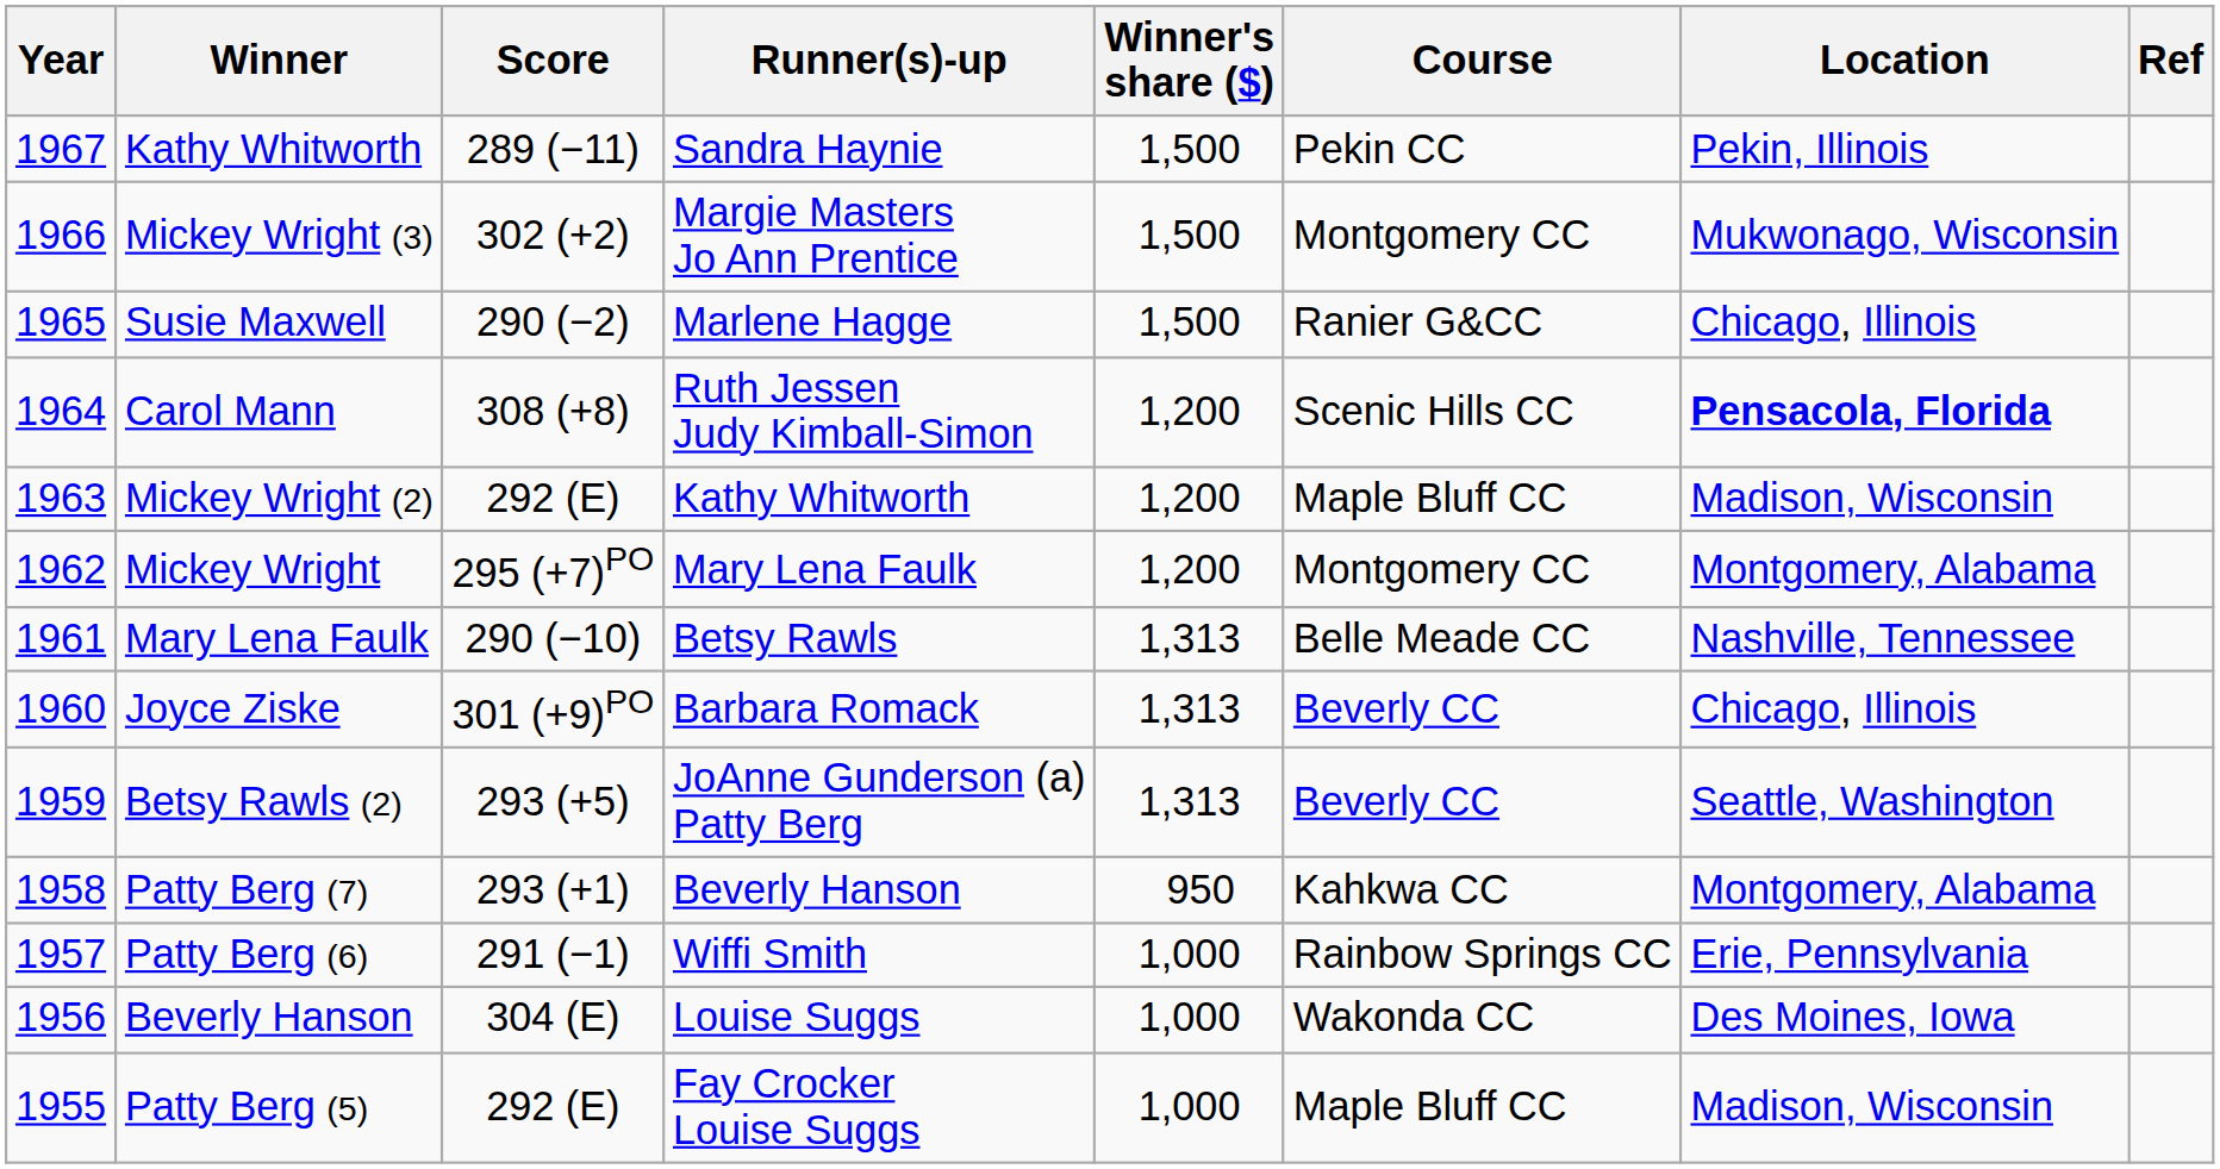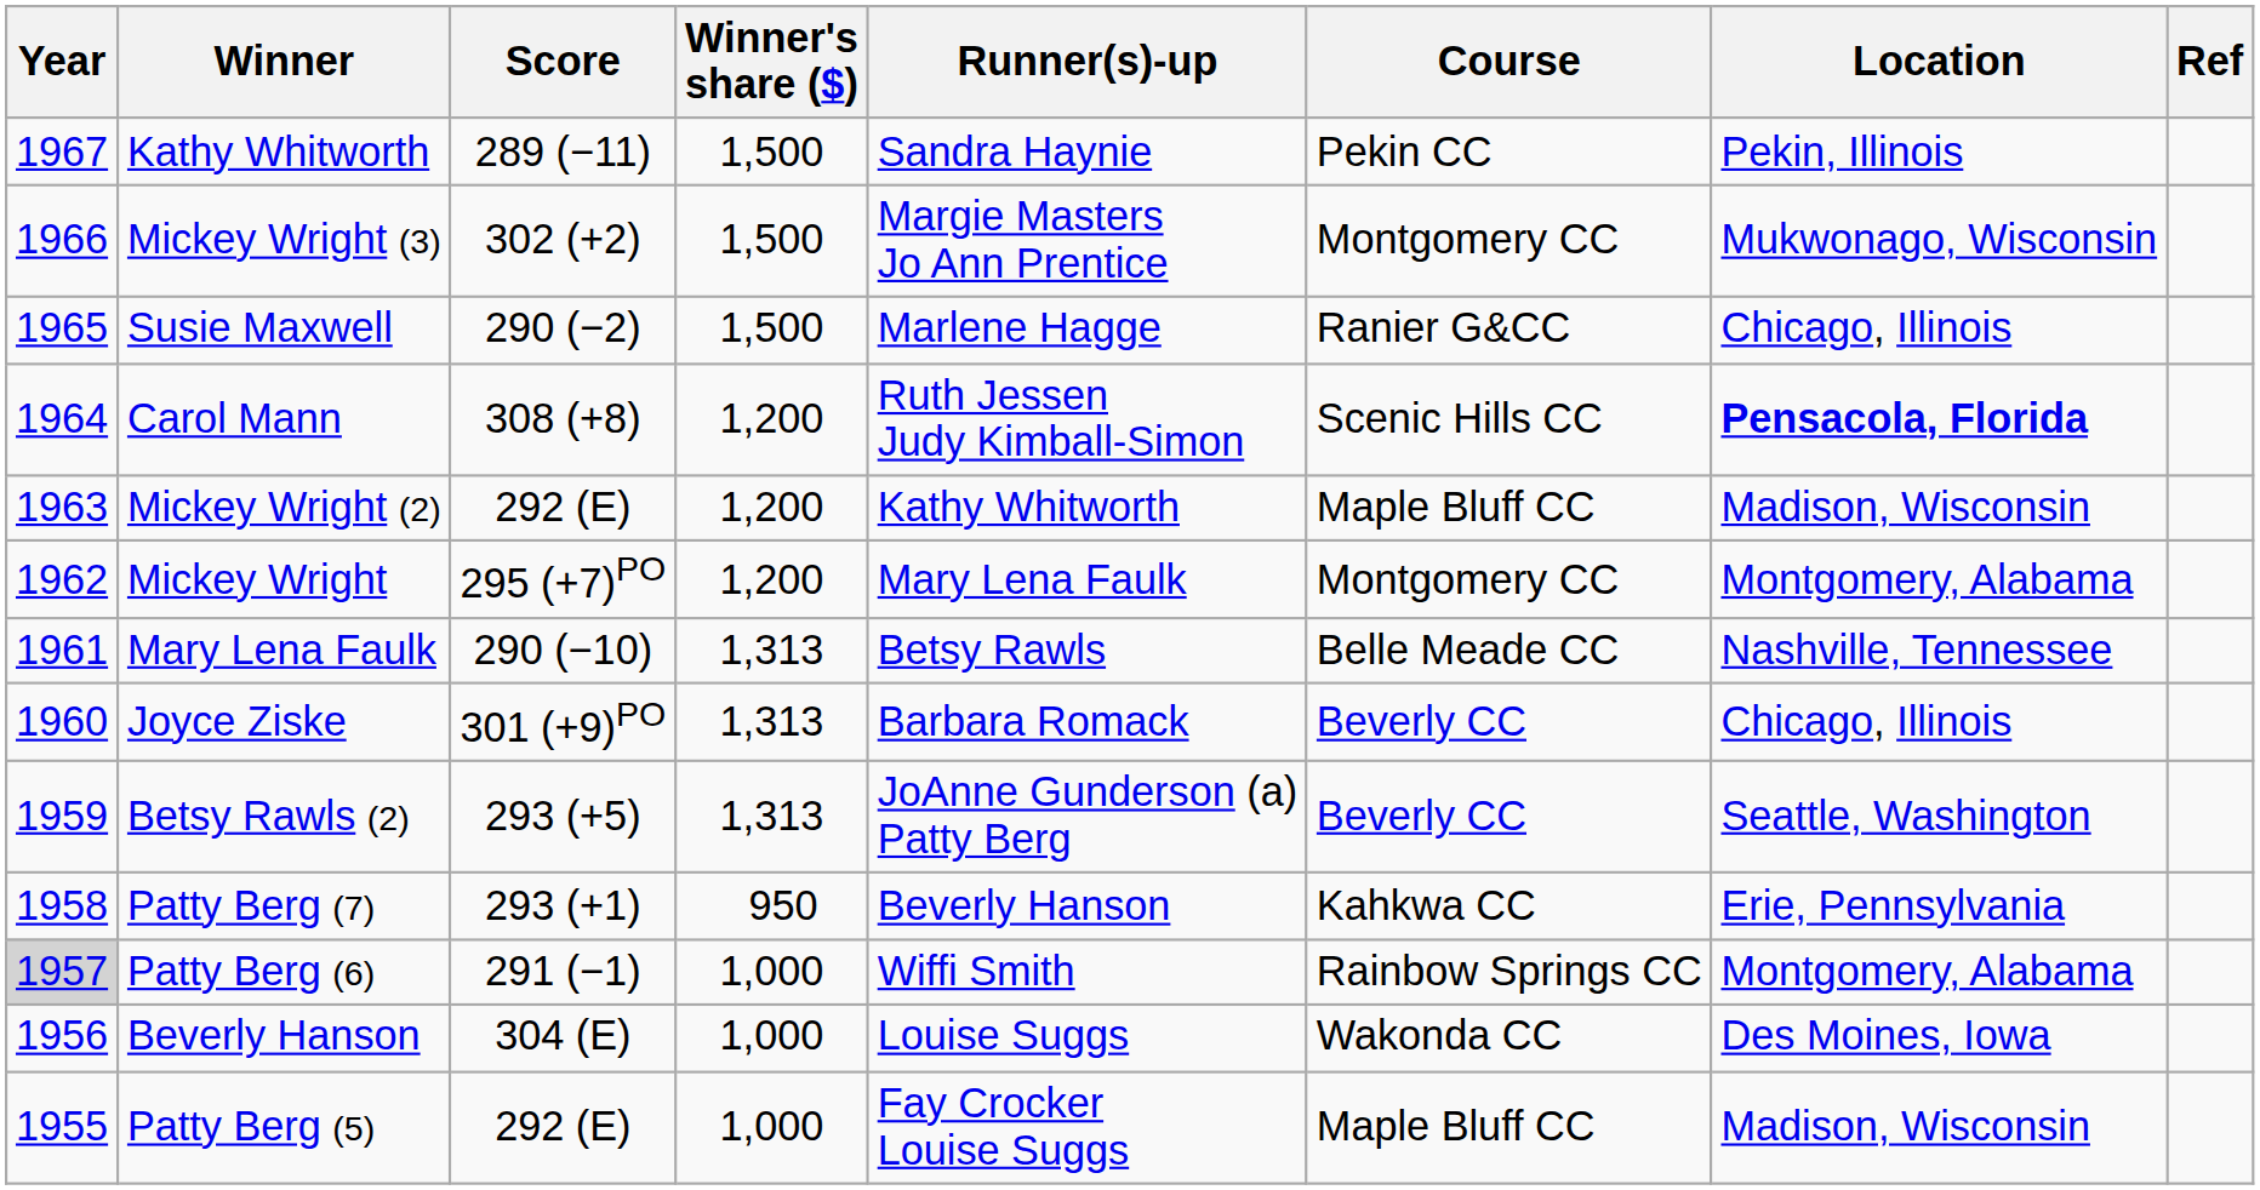 <table class=wikitable>
 <tr>
 <th>Year</th>
 <th>Winner</th>
 <th>Score</th>
+<th>Winner's<br>share (<a href='#'>$</a>)</th>
 <th>Runner(s)-up</th>
-<th>Winner's<br>share (<a href='#'>$</a>)</th>
 <th>Course</th>
 <th>Location</th>
 <th>Ref</th>
 </tr>
 <tr>
 <td><a href='#'>1967</a></td>
 <td><a href='#'>Kathy Whitworth</a></td>
 <td align=center>289 (−11)</td>
+<td align=center>1,500</td>
 <td> <a href='#'>Sandra Haynie</a></td>
-<td align=center>1,500</td>
 <td>Pekin CC</td>
 <td><a href='#'>Pekin, Illinois</a></td>
 <td></td>
 </tr>
 <tr>
 <td><a href='#'>1966</a></td>
 <td><a href='#'>Mickey Wright</a> <small>(3)</small></td>
 <td align=center>302 (+2)</td>
+<td align=center>1,500</td>
 <td> <a href='#'>Margie Masters</a><br> <a href='#'>Jo Ann Prentice</a></td>
-<td align=center>1,500</td>
 <td>Montgomery CC</td>
 <td><a href='#'>Mukwonago, Wisconsin</a></td>
 <td></td>
 </tr>
 <tr>
 <td><a href='#'>1965</a></td>
 <td><a href='#'>Susie Maxwell</a></td>
 <td align=center>290 (−2)</td>
+<td align=center>1,500</td>
 <td> <a href='#'>Marlene Hagge</a></td>
-<td align=center>1,500</td>
 <td>Ranier G&CC</td>
 <td><a href='#'>Chicago</a>, <a href='#'>Illinois</a></td>
 <td></td>
 </tr>
 <tr>
 <td><a href='#'>1964</a></td>
 <td><a href='#'>Carol Mann</a></td>
 <td align=center>308 (+8)</td>
+<td align=center>1,200</td>
 <td> <a href='#'>Ruth Jessen</a><br> <a href='#'>Judy Kimball-Simon</a></td>
-<td align=center>1,200</td>
 <td>Scenic Hills CC</td>
 <td><strong><a href='#'>Pensacola, Florida</a></strong></td>
 <td></td>
 </tr>
 <tr>
 <td><a href='#'>1963</a></td>
 <td><a href='#'>Mickey Wright</a> <small>(2)</small></td>
 <td align=center>292 (E)</td>
+<td align=center>1,200</td>
 <td> <a href='#'>Kathy Whitworth</a></td>
-<td align=center>1,200</td>
 <td>Maple Bluff CC</td>
 <td><a href='#'>Madison, Wisconsin</a></td>
 <td></td>
 </tr>
 <tr>
 <td><a href='#'>1962</a></td>
 <td><a href='#'>Mickey Wright</a></td>
 <td align=center>295 (+7)<sup>PO</sup></td>
+<td align=center>1,200</td>
 <td> <a href='#'>Mary Lena Faulk</a></td>
-<td align=center>1,200</td>
 <td>Montgomery CC</td>
 <td><a href='#'>Montgomery, Alabama</a></td>
 <td></td>
 </tr>
 <tr>
 <td><a href='#'>1961</a></td>
 <td><a href='#'>Mary Lena Faulk</a></td>
 <td align=center>290 (−10)</td>
+<td align=center>1,313</td>
 <td> <a href='#'>Betsy Rawls</a></td>
-<td align=center>1,313</td>
 <td>Belle Meade CC</td>
 <td><a href='#'>Nashville, Tennessee</a></td>
 <td></td>
 </tr>
 <tr>
 <td><a href='#'>1960</a></td>
 <td><a href='#'>Joyce Ziske</a></td>
 <td align=center>301 (+9)<sup>PO</sup></td>
+<td align=center>1,313</td>
 <td> <a href='#'>Barbara Romack</a></td>
-<td align=center>1,313</td>
 <td><a href='#'>Beverly CC</a></td>
 <td><a href='#'>Chicago</a>, <a href='#'>Illinois</a></td>
 <td></td>
 </tr>
 <tr>
 <td><a href='#'>1959</a></td>
 <td><a href='#'>Betsy Rawls</a> <small>(2)</small></td>
 <td align=center>293 (+5)</td>
+<td align=center>1,313</td>
 <td> <a href='#'>JoAnne Gunderson</a> (a)<br> <a href='#'>Patty Berg</a></td>
-<td align=center>1,313</td>
 <td><a href='#'>Beverly CC</a></td>
 <td><a href='#'>Seattle, Washington</a></td>
 <td></td>
 </tr>
 <tr>
 <td><a href='#'>1958</a></td>
 <td><a href='#'>Patty Berg</a> <small>(7)</small></td>
 <td align=center>293 (+1)</td>
+<td align=center>  950</td>
 <td> <a href='#'>Beverly Hanson</a></td>
-<td align=center>  950</td>
 <td>Kahkwa CC</td>
-<td><a href='#'>Montgomery, Alabama</a></td>
+<td><a href='#'>Erie, Pennsylvania</a></td>
 <td></td>
 </tr>
 <tr>
-<td><a href='#'>1957</a></td>
+<td style="background: lightgrey;"><a href='#'>1957</a></td>
 <td><a href='#'>Patty Berg</a> <small>(6)</small></td>
 <td align=center>291 (−1)</td>
+<td align=center>1,000</td>
 <td> <a href='#'>Wiffi Smith</a></td>
-<td align=center>1,000</td>
 <td>Rainbow Springs CC</td>
-<td><a href='#'>Erie, Pennsylvania</a></td>
+<td><a href='#'>Montgomery, Alabama</a></td>
 <td></td>
 </tr>
 <tr>
 <td><a href='#'>1956</a></td>
 <td><a href='#'>Beverly Hanson</a></td>
 <td align=center>304 (E)</td>
+<td align=center>1,000</td>
 <td> <a href='#'>Louise Suggs</a></td>
-<td align=center>1,000</td>
 <td>Wakonda CC</td>
 <td><a href='#'>Des Moines, Iowa</a></td>
 <td></td>
 </tr>
 <tr>
 <td><a href='#'>1955</a></td>
 <td><a href='#'>Patty Berg</a> <small>(5)</small></td>
 <td align=center>292 (E)</td>
+<td align=center>1,000</td>
 <td> <a href='#'>Fay Crocker</a><br> <a href='#'>Louise Suggs</a></td>
-<td align=center>1,000</td>
 <td>Maple Bluff CC</td>
 <td><a href='#'>Madison, Wisconsin</a></td>
 <td></td>
 </tr>
 </table>
